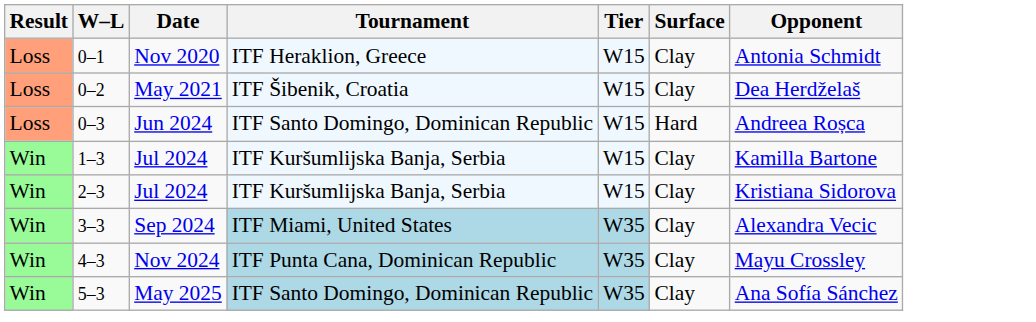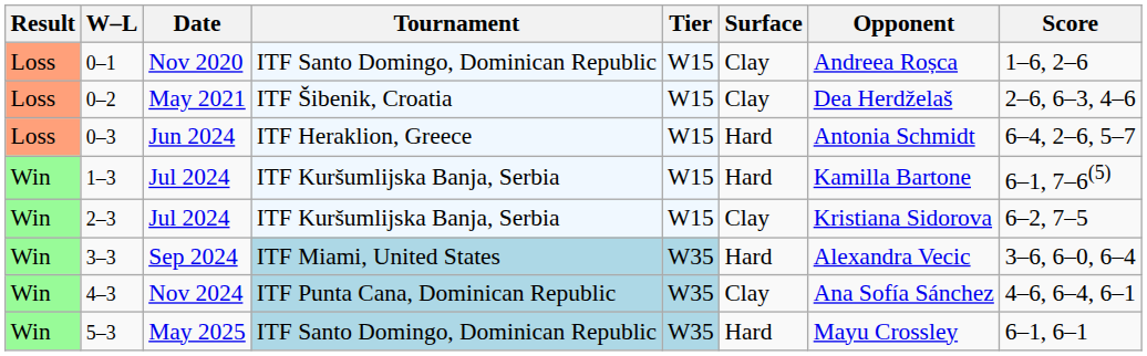 <table class="sortable wikitable">
 <tr>
 <th>Result</th>
 <th class="unsortable">W–L</th>
 <th>Date</th>
 <th>Tournament</th>
 <th>Tier</th>
 <th>Surface</th>
 <th>Opponent</th>
+<th class="unsortable">Score</th>
 </tr>
 <tr>
 <td style="background:#ffa07a;">Loss</td>
 <td><small>0–1</small></td>
 <td><a href='#'>Nov 2020</a></td>
-<td style="background:#f0f8ff;">ITF Heraklion, Greece</td>
+<td style="background:#f0f8ff;">ITF Santo Domingo, Dominican Republic</td>
 <td style="background:#f0f8ff;">W15</td>
 <td>Clay</td>
-<td> <a href='#'>Antonia Schmidt</a></td>
+<td> <a href='#'>Andreea Roșca</a></td>
+<td>1–6, 2–6</td>
 </tr>
 <tr>
 <td style="background:#ffa07a;">Loss</td>
 <td><small>0–2</small></td>
 <td><a href='#'>May 2021</a></td>
 <td style="background:#f0f8ff;">ITF Šibenik, Croatia</td>
 <td style="background:#f0f8ff;">W15</td>
 <td>Clay</td>
 <td> <a href='#'>Dea Herdželaš</a></td>
+<td>2–6, 6–3, 4–6</td>
 </tr>
 <tr>
 <td style="background:#ffa07a;">Loss</td>
 <td><small>0–3</small></td>
 <td><a href='#'>Jun 2024</a></td>
-<td style="background:#f0f8ff;">ITF Santo Domingo, Dominican Republic</td>
+<td style="background:#f0f8ff;">ITF Heraklion, Greece</td>
 <td style="background:#f0f8ff;">W15</td>
 <td>Hard</td>
-<td> <a href='#'>Andreea Roșca</a></td>
+<td> <a href='#'>Antonia Schmidt</a></td>
+<td>6–4, 2–6, 5–7</td>
 </tr>
 <tr>
 <td style="background:#98fb98;">Win</td>
 <td><small>1–3</small></td>
 <td><a href='#'>Jul 2024</a></td>
 <td style="background:#f0f8ff;">ITF Kuršumlijska Banja, Serbia</td>
 <td style="background:#f0f8ff;">W15</td>
-<td>Clay</td>
+<td>Hard</td>
 <td> <a href='#'>Kamilla Bartone</a></td>
+<td>6–1, 7–6<sup>(5)</sup></td>
 </tr>
 <tr>
 <td style="background:#98fb98;">Win</td>
 <td><small>2–3</small></td>
 <td><a href='#'>Jul 2024</a></td>
 <td style="background:#f0f8ff;">ITF Kuršumlijska Banja, Serbia</td>
 <td style="background:#f0f8ff;">W15</td>
 <td>Clay</td>
 <td> <a href='#'>Kristiana Sidorova</a></td>
+<td>6–2, 7–5</td>
 </tr>
 <tr>
 <td style="background:#98fb98;">Win</td>
 <td><small>3–3</small></td>
 <td><a href='#'>Sep 2024</a></td>
 <td style="background:lightblue;">ITF Miami, United States</td>
 <td style="background:lightblue;">W35</td>
-<td>Clay</td>
+<td>Hard</td>
 <td> <a href='#'>Alexandra Vecic</a></td>
+<td>3–6, 6–0, 6–4</td>
 </tr>
 <tr>
 <td style="background:#98fb98;">Win</td>
 <td><small>4–3</small></td>
 <td><a href='#'>Nov 2024</a></td>
 <td style="background:lightblue;">ITF Punta Cana, Dominican Republic</td>
 <td style="background:lightblue;">W35</td>
 <td>Clay</td>
-<td> <a href='#'>Mayu Crossley</a></td>
+<td> <a href='#'>Ana Sofía Sánchez</a></td>
+<td>4–6, 6–4, 6–1</td>
 </tr>
 <tr>
 <td style="background:#98fb98;">Win</td>
 <td><small>5–3</small></td>
 <td><a href='#'>May 2025</a></td>
 <td style="background:lightblue;">ITF Santo Domingo, Dominican Republic</td>
 <td style="background:lightblue;">W35</td>
-<td>Clay</td>
-<td> <a href='#'>Ana Sofía Sánchez</a></td>
+<td>Hard</td>
+<td> <a href='#'>Mayu Crossley</a></td>
+<td>6–1, 6–1</td>
 </tr>
 </table>
